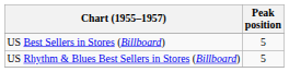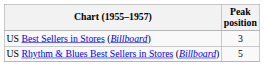 <table class="wikitable sortable plainrowheaders">
 <tr>
 <th scope=col>Chart (1955–1957)</th>
 <th scope=col>Peak<br>position</th>
 </tr>
 <tr>
 </tr>
 <tr>
 </tr>
 <tr>
 <td>US <a href='#'>Best Sellers in Stores</a> (<em><a href='#'>Billboard</a></em>)</td>
-<td style="text-align:center;">5</td>
+<td style="text-align:center;">3</td>
 </tr>
 <tr>
 <td>US <a href='#'>Rhythm & Blues Best Sellers in Stores</a> (<em><a href='#'>Billboard</a></em>)</td>
 <td style="text-align:center;">5</td>
 </tr>
 <tr>
 </tr>
 </table>
